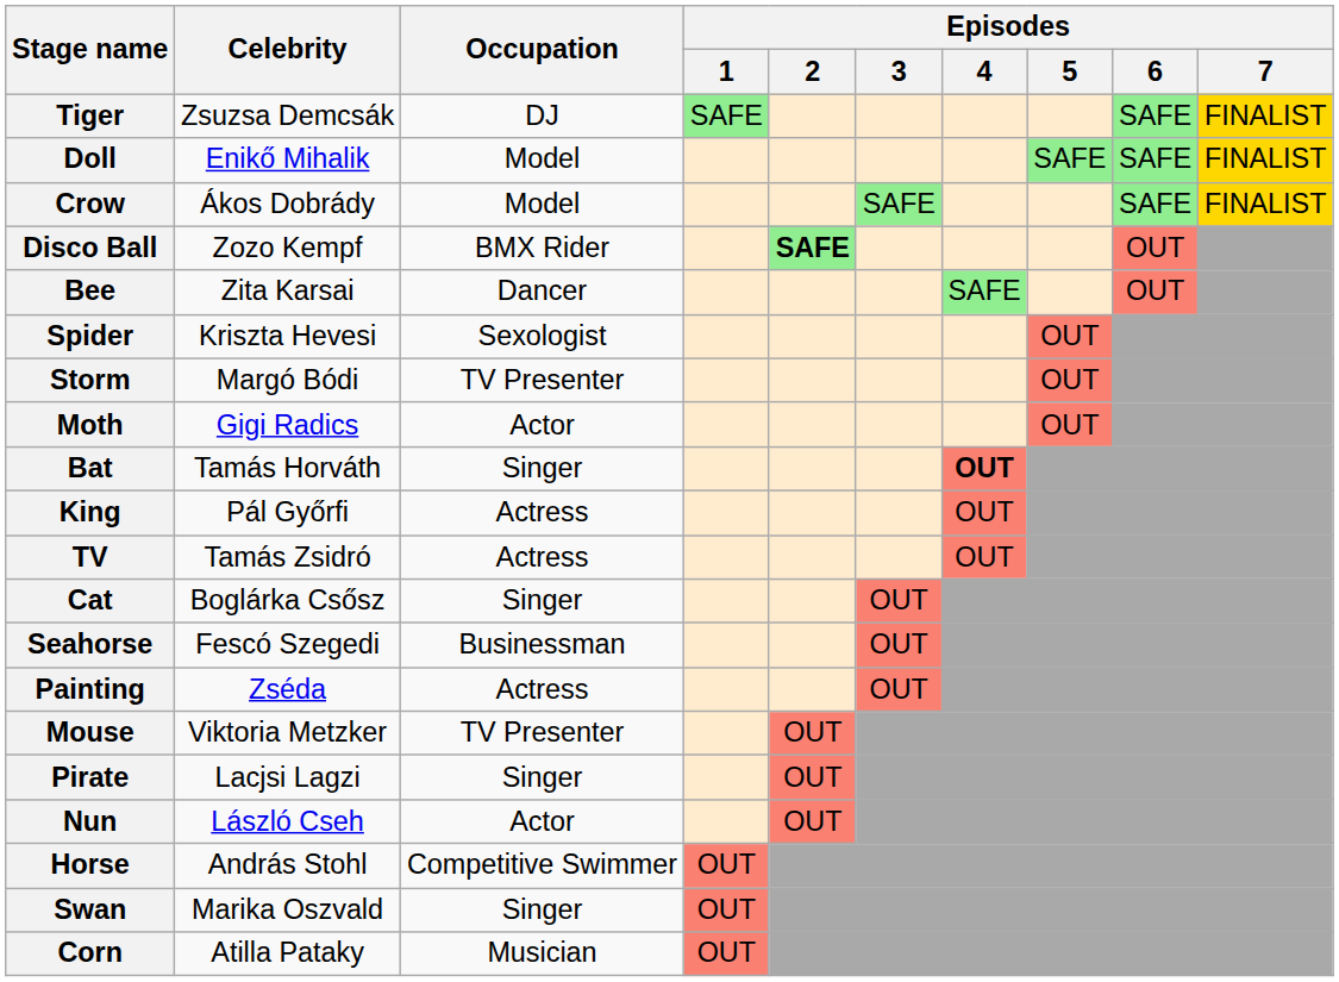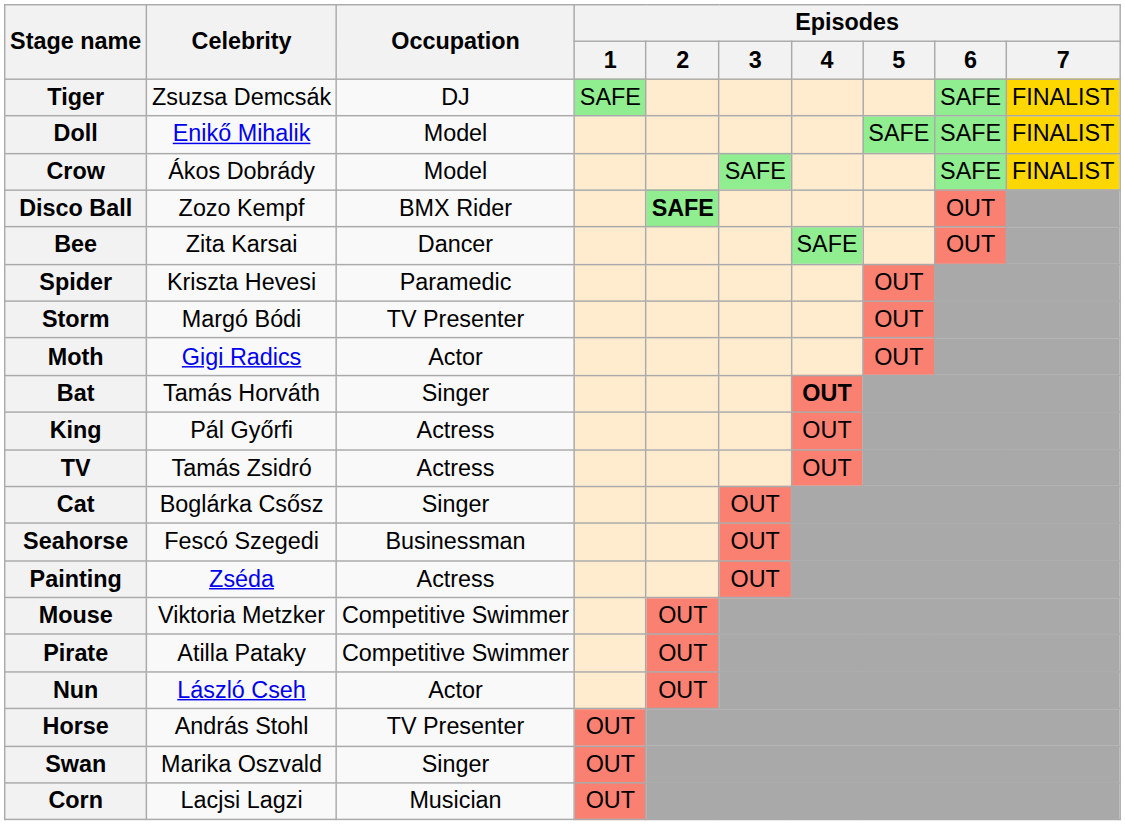 <table class="wikitable" style="text-align:center; ">
 <tr>
 <th rowspan=2>Stage name</th>
 <th rowspan=2>Celebrity</th>
 <th rowspan=2>Occupation</th>
 <th colspan="7">Episodes</th>
 </tr>
 <tr>
 <th rowspan="1">1</th>
 <th rowspan="1">2</th>
 <th rowspan="1">3</th>
 <th rowspan="1">4</th>
 <th rowspan="1">5</th>
 <th rowspan="1">6</th>
 <th rowspan="1">7</th>
 </tr>
 <tr>
 <th>Tiger</th>
 <td>Zsuzsa Demcsák</td>
 <td>DJ</td>
 <td bgcolor="lightgreen">SAFE</td>
 <td bgcolor="#FFEBCD"></td>
 <td bgcolor="#FFEBCD"></td>
 <td bgcolor="#FFEBCD"></td>
 <td bgcolor="#FFEBCD"></td>
 <td bgcolor="lightgreen">SAFE</td>
 <td bgcolor="gold">FINALIST</td>
 </tr>
 <tr>
 <th>Doll</th>
 <td><a href='#'>Enikő Mihalik</a></td>
 <td>Model</td>
 <td bgcolor="#FFEBCD"></td>
 <td bgcolor="#FFEBCD"></td>
 <td bgcolor="#FFEBCD"></td>
 <td bgcolor="#FFEBCD"></td>
 <td bgcolor="lightgreen">SAFE</td>
 <td bgcolor="lightgreen">SAFE</td>
 <td bgcolor="gold">FINALIST</td>
 </tr>
 <tr>
 <th>Crow</th>
 <td>Ákos Dobrády</td>
 <td>Model</td>
 <td bgcolor="#FFEBCD"></td>
 <td bgcolor="#FFEBCD"></td>
 <td bgcolor="lightgreen">SAFE</td>
 <td bgcolor="#FFEBCD"></td>
 <td bgcolor="#FFEBCD"></td>
 <td bgcolor="lightgreen">SAFE</td>
 <td bgcolor="gold">FINALIST</td>
 </tr>
 <tr>
 <th>Disco Ball</th>
 <td>Zozo Kempf</td>
 <td>BMX Rider</td>
 <td bgcolor="#FFEBCD"></td>
 <td bgcolor="lightgreen"><strong>SAFE</strong></td>
 <td bgcolor="#FFEBCD"></td>
 <td bgcolor="#FFEBCD"></td>
 <td bgcolor="#FFEBCD"></td>
 <td bgcolor=salmon>OUT</td>
 <td bgcolor=darkgrey></td>
 </tr>
 <tr>
 <th>Bee</th>
 <td>Zita Karsai</td>
 <td>Dancer</td>
 <td bgcolor="#FFEBCD"></td>
 <td bgcolor="#FFEBCD"></td>
 <td bgcolor="#FFEBCD"></td>
 <td bgcolor="lightgreen">SAFE</td>
 <td bgcolor="#FFEBCD"></td>
 <td bgcolor=salmon>OUT</td>
 <td bgcolor=darkgrey></td>
 </tr>
 <tr>
 <th>Spider</th>
 <td>Kriszta Hevesi</td>
-<td>Sexologist</td>
+<td>Paramedic</td>
 <td bgcolor="#FFEBCD"></td>
 <td bgcolor="#FFEBCD"></td>
 <td bgcolor="#FFEBCD"></td>
 <td bgcolor="#FFEBCD"></td>
 <td bgcolor=salmon>OUT</td>
 <td bgcolor=darkgrey colspan="2"></td>
 </tr>
 <tr>
 <th>Storm</th>
 <td>Margó Bódi</td>
 <td>TV Presenter</td>
 <td bgcolor="#FFEBCD"></td>
 <td bgcolor="#FFEBCD"></td>
 <td bgcolor="#FFEBCD"></td>
 <td bgcolor="#FFEBCD"></td>
 <td bgcolor=salmon>OUT</td>
 <td bgcolor=darkgrey colspan="2"></td>
 </tr>
 <tr>
 <th>Moth</th>
 <td><a href='#'>Gigi Radics</a></td>
 <td>Actor</td>
 <td bgcolor="#FFEBCD"></td>
 <td bgcolor="#FFEBCD"></td>
 <td bgcolor="#FFEBCD"></td>
 <td bgcolor="#FFEBCD"></td>
 <td bgcolor=salmon>OUT</td>
 <td bgcolor=darkgrey colspan="2"></td>
 </tr>
 <tr>
 <th>Bat</th>
 <td>Tamás Horváth</td>
 <td>Singer</td>
 <td bgcolor="#FFEBCD"></td>
 <td bgcolor="#FFEBCD"></td>
 <td bgcolor="#FFEBCD"></td>
 <td bgcolor=salmon><strong>OUT</strong></td>
 <td bgcolor=darkgrey colspan="3"></td>
 </tr>
 <tr>
 <th>King</th>
 <td>Pál Győrfi</td>
 <td>Actress</td>
 <td bgcolor="#FFEBCD"></td>
 <td bgcolor="#FFEBCD"></td>
 <td bgcolor="#FFEBCD"></td>
 <td bgcolor=salmon>OUT</td>
 <td bgcolor=darkgrey colspan="3"></td>
 </tr>
 <tr>
 <th>TV</th>
 <td>Tamás Zsidró</td>
 <td>Actress</td>
 <td bgcolor="#FFEBCD"></td>
 <td bgcolor="#FFEBCD"></td>
 <td bgcolor="#FFEBCD"></td>
 <td bgcolor=salmon>OUT</td>
 <td bgcolor=darkgrey colspan="3"></td>
 </tr>
 <tr>
 <th>Cat</th>
 <td>Boglárka Csősz</td>
 <td>Singer</td>
 <td bgcolor="#FFEBCD"></td>
 <td bgcolor="#FFEBCD"></td>
 <td bgcolor=salmon>OUT</td>
 <td bgcolor=darkgrey colspan="4"></td>
 </tr>
 <tr>
 <th>Seahorse</th>
 <td>Fescó Szegedi</td>
 <td>Businessman</td>
 <td bgcolor="#FFEBCD"></td>
 <td bgcolor="#FFEBCD"></td>
 <td bgcolor=salmon>OUT</td>
 <td bgcolor=darkgrey colspan="4"></td>
 </tr>
 <tr>
 <th>Painting</th>
 <td><a href='#'>Zséda</a></td>
 <td>Actress</td>
 <td bgcolor="#FFEBCD"></td>
 <td bgcolor="#FFEBCD"></td>
 <td bgcolor=salmon>OUT</td>
 <td bgcolor=darkgrey colspan="4"></td>
 </tr>
 <tr>
 <th>Mouse</th>
 <td>Viktoria Metzker</td>
-<td>TV Presenter</td>
+<td>Competitive Swimmer</td>
 <td bgcolor="#FFEBCD"></td>
 <td bgcolor=salmon>OUT</td>
 <td bgcolor=darkgrey colspan="5"></td>
 </tr>
 <tr>
 <th>Pirate</th>
-<td>Lacjsi Lagzi</td>
-<td>Singer</td>
+<td>Atilla Pataky</td>
+<td>Competitive Swimmer</td>
 <td bgcolor="#FFEBCD"></td>
 <td bgcolor=salmon>OUT</td>
 <td bgcolor=darkgrey colspan="5"></td>
 </tr>
 <tr>
 <th>Nun</th>
 <td><a href='#'>László Cseh</a></td>
 <td>Actor</td>
 <td bgcolor="#FFEBCD"></td>
 <td bgcolor=salmon>OUT</td>
 <td bgcolor=darkgrey colspan="5"></td>
 </tr>
 <tr>
 <th>Horse</th>
 <td>András Stohl</td>
-<td>Competitive Swimmer</td>
+<td>TV Presenter</td>
 <td bgcolor=salmon>OUT</td>
 <td bgcolor=darkgrey colspan="6"></td>
 </tr>
 <tr>
 <th>Swan</th>
 <td>Marika Oszvald</td>
 <td>Singer</td>
 <td bgcolor=salmon>OUT</td>
 <td bgcolor=darkgrey colspan="6"></td>
 </tr>
 <tr>
 <th>Corn</th>
-<td>Atilla Pataky</td>
+<td>Lacjsi Lagzi</td>
 <td>Musician</td>
 <td bgcolor=salmon>OUT</td>
 <td bgcolor=darkgrey colspan="6"></td>
 </tr>
 </table>
